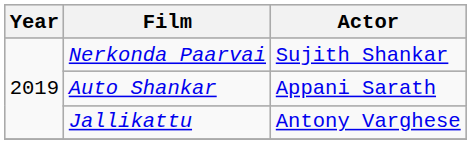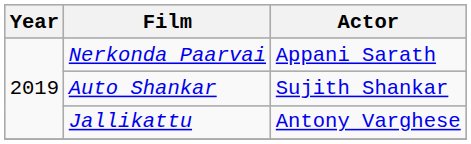 <table class="wikitable sortable">
 <tr>
 <th>Year</th>
 <th>Film</th>
 <th>Actor</th>
 </tr>
 <tr>
 <td rowspan="3">2019</td>
 <td><em><a href='#'>Nerkonda Paarvai</a></em></td>
-<td><a href='#'>Sujith Shankar</a></td>
+<td><a href='#'>Appani Sarath</a></td>
 </tr>
 <tr>
 <td><em><a href='#'>Auto Shankar</a></em></td>
-<td><a href='#'>Appani Sarath</a></td>
+<td><a href='#'>Sujith Shankar</a></td>
 </tr>
 <tr>
 <td><em><a href='#'>Jallikattu</a></em></td>
 <td><a href='#'>Antony Varghese</a></td>
 </tr>
 <tr>
 </tr>
 </table>
